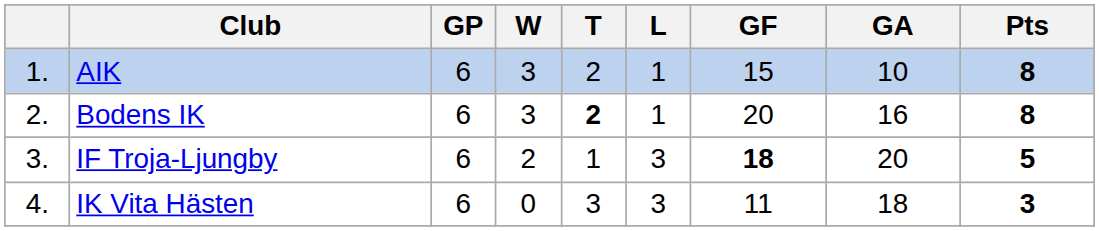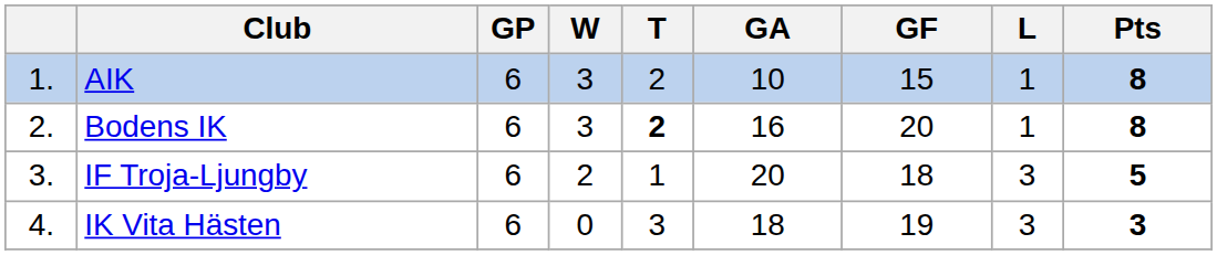 <table class="wikitable">
 <tr>
 <th width="30"></th>
 <th width="200">Club</th>
 <th width="30">GP</th>
 <th width="30">W</th>
 <th width="30">T</th>
+<th width="70">GA</th>
+<th width="70">GF</th>
 <th width="30">L</th>
-<th width="70">GF</th>
-<th width="70">GA</th>
 <th width="70">Pts</th>
 </tr>
 <tr bgcolor="#BCD2EE" align="center">
 <td>1.</td>
 <td align="left"><a href='#'>AIK</a></td>
 <td>6</td>
 <td>3</td>
 <td>2</td>
+<td>10</td>
+<td>15</td>
 <td>1</td>
-<td>15</td>
-<td>10</td>
 <td><strong>8</strong></td>
 </tr>
 <tr bgcolor="#FFFFFF" align="center">
 <td>2.</td>
 <td align="left"><a href='#'>Bodens IK</a></td>
 <td>6</td>
 <td>3</td>
 <td><strong>2</strong></td>
+<td>16</td>
+<td>20</td>
 <td>1</td>
-<td>20</td>
-<td>16</td>
 <td><strong>8</strong></td>
 </tr>
 <tr bgcolor="#FFFFFF" align="center">
 <td>3.</td>
 <td align="left"><a href='#'>IF Troja-Ljungby</a></td>
 <td>6</td>
 <td>2</td>
 <td>1</td>
+<td>20</td>
+<td>18</td>
 <td>3</td>
-<td><strong>18</strong></td>
-<td>20</td>
 <td><strong>5</strong></td>
 </tr>
 <tr bgcolor="#FFFFFF" align="center">
 <td>4.</td>
 <td align="left"><a href='#'>IK Vita Hästen</a></td>
 <td>6</td>
 <td>0</td>
 <td>3</td>
+<td>18</td>
+<td>19</td>
 <td>3</td>
-<td>11</td>
-<td>18</td>
 <td><strong>3</strong></td>
 </tr>
 </table>
